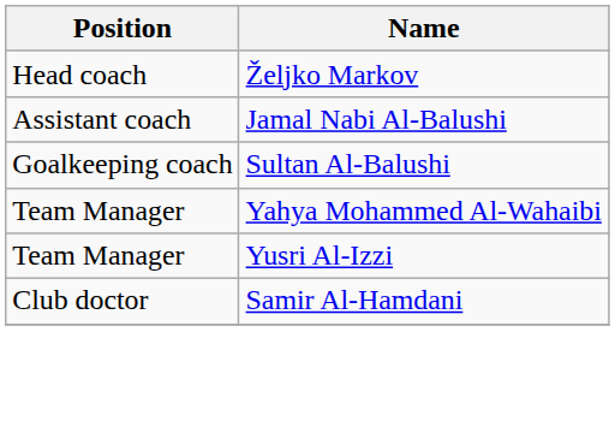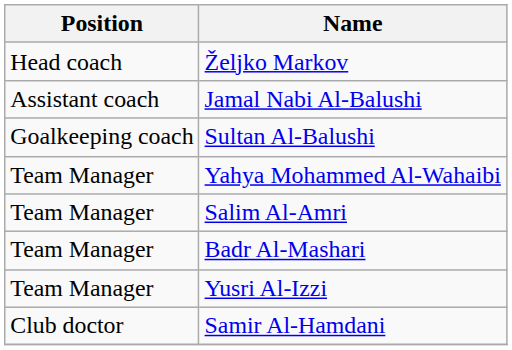 <table class="wikitable">
 <tr>
 <th>Position</th>
 <th>Name</th>
 </tr>
 <tr>
 <td>Head coach</td>
 <td> <a href='#'>Željko Markov</a></td>
 </tr>
 <tr>
 <td>Assistant coach</td>
 <td> <a href='#'>Jamal Nabi Al-Balushi</a></td>
 </tr>
 <tr>
 <td>Goalkeeping coach</td>
 <td> <a href='#'>Sultan Al-Balushi</a></td>
 </tr>
 <tr>
 <td>Team Manager</td>
 <td> <a href='#'>Yahya Mohammed Al-Wahaibi</a></td>
 </tr>
 <tr>
 <td>Team Manager</td>
+<td> <a href='#'>Salim Al-Amri</a></td>
+</tr>
+<tr>
+<td>Team Manager</td>
+<td> <a href='#'>Badr Al-Mashari</a></td>
+</tr>
+<tr>
+<td>Team Manager</td>
 <td> <a href='#'>Yusri Al-Izzi</a></td>
 </tr>
 <tr>
 <td>Club doctor</td>
 <td> <a href='#'>Samir Al-Hamdani</a></td>
 </tr>
 <tr>
 </tr>
 </table>
